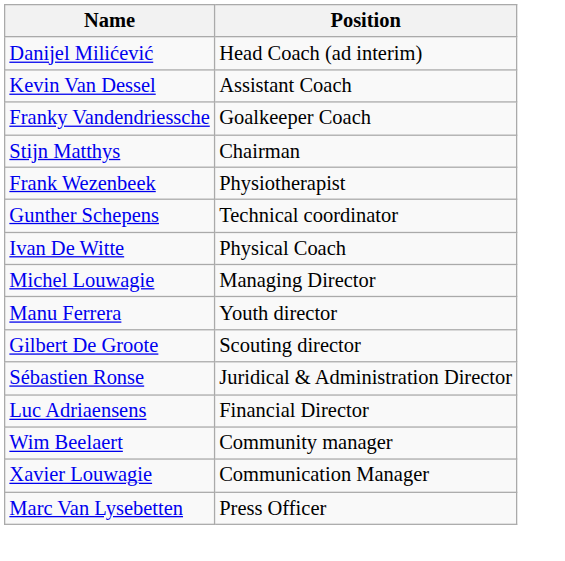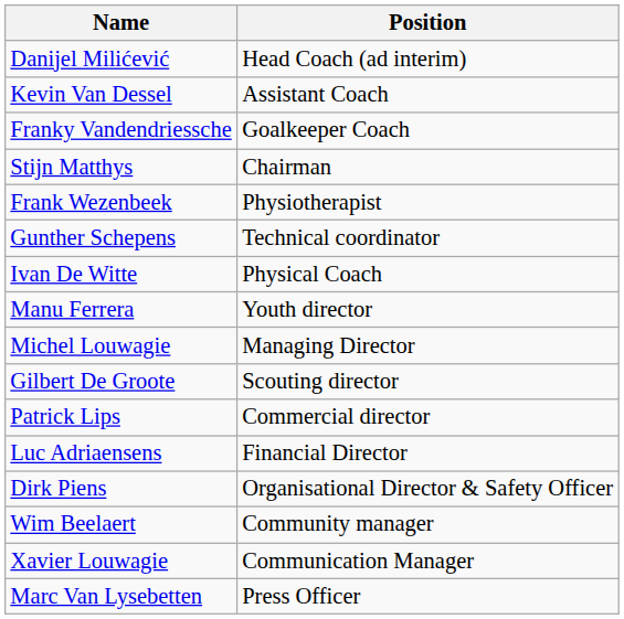 <table class="wikitable">
 <tr>
 <th>Name</th>
 <th>Position</th>
 </tr>
 <tr>
 <td><a href='#'>Danijel Milićević</a></td>
 <td> Head Coach (ad interim)</td>
 </tr>
 <tr>
 <td><a href='#'>Kevin Van Dessel</a></td>
 <td> Assistant Coach</td>
 </tr>
 <tr>
 <td><a href='#'>Franky Vandendriessche</a></td>
 <td> Goalkeeper Coach</td>
 </tr>
 <tr>
 <td><a href='#'>Stijn Matthys</a></td>
 <td> Chairman</td>
 </tr>
 <tr>
 <td><a href='#'>Frank Wezenbeek</a></td>
 <td> Physiotherapist</td>
 </tr>
 <tr>
 <td><a href='#'>Gunther Schepens</a></td>
 <td> Technical coordinator</td>
 </tr>
 <tr>
 <td><a href='#'>Ivan De Witte</a></td>
 <td> Physical Coach</td>
 </tr>
 <tr>
+<td><a href='#'>Manu Ferrera</a></td>
+<td> Youth director</td>
+</tr>
+<tr>
 <td><a href='#'>Michel Louwagie</a></td>
 <td> Managing Director</td>
-</tr>
-<tr>
-<td><a href='#'>Manu Ferrera</a></td>
-<td> Youth director</td>
 </tr>
 <tr>
 <td><a href='#'>Gilbert De Groote</a></td>
 <td> Scouting director</td>
 </tr>
 <tr>
-<td><a href='#'>Sébastien Ronse</a></td>
-<td> Juridical & Administration Director</td>
+<td><a href='#'>Patrick Lips</a></td>
+<td> Commercial director</td>
 </tr>
 <tr>
 <td><a href='#'>Luc Adriaensens</a></td>
 <td> Financial Director</td>
+</tr>
+<tr>
+<td><a href='#'>Dirk Piens</a></td>
+<td> Organisational Director & Safety Officer</td>
 </tr>
 <tr>
 <td><a href='#'>Wim Beelaert</a></td>
 <td> Community manager</td>
 </tr>
 <tr>
 <td><a href='#'>Xavier Louwagie</a></td>
 <td> Communication Manager</td>
 </tr>
 <tr>
 <td><a href='#'>Marc Van Lysebetten</a></td>
 <td> Press Officer</td>
 </tr>
 </table>
